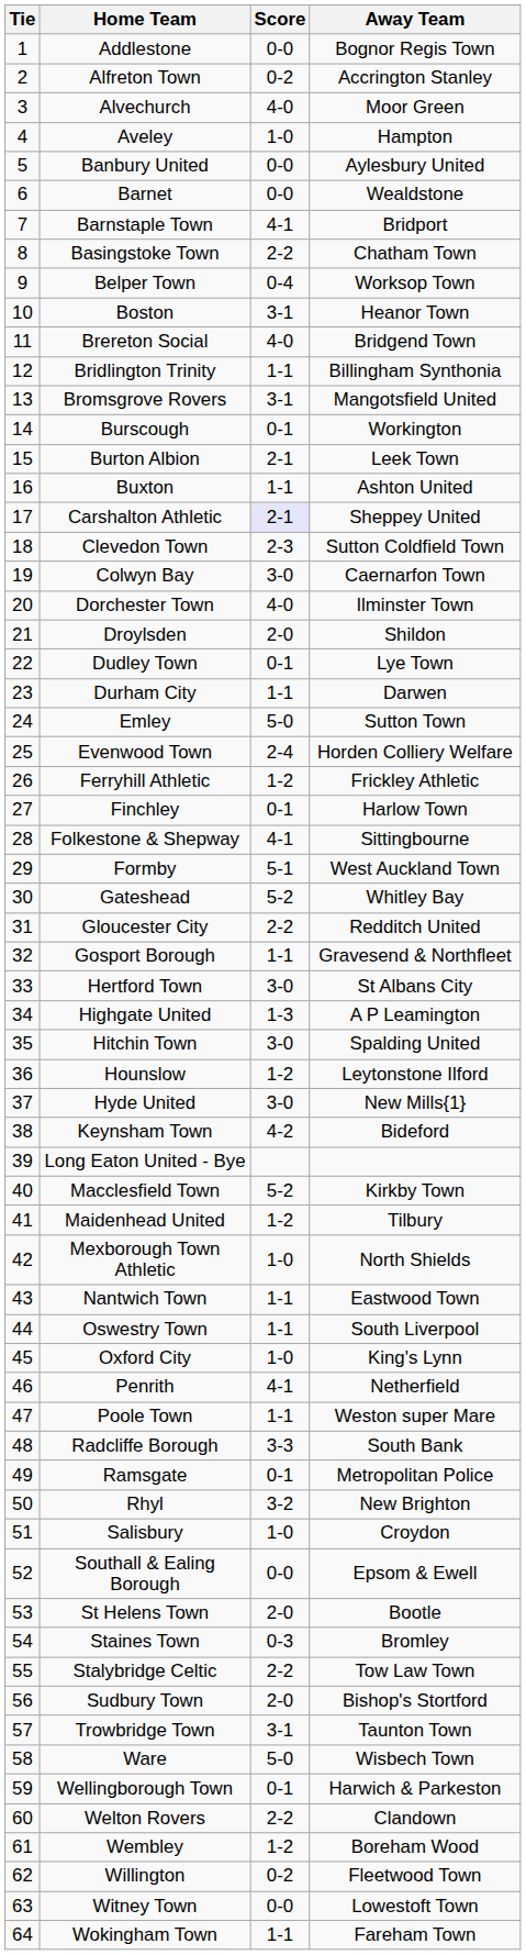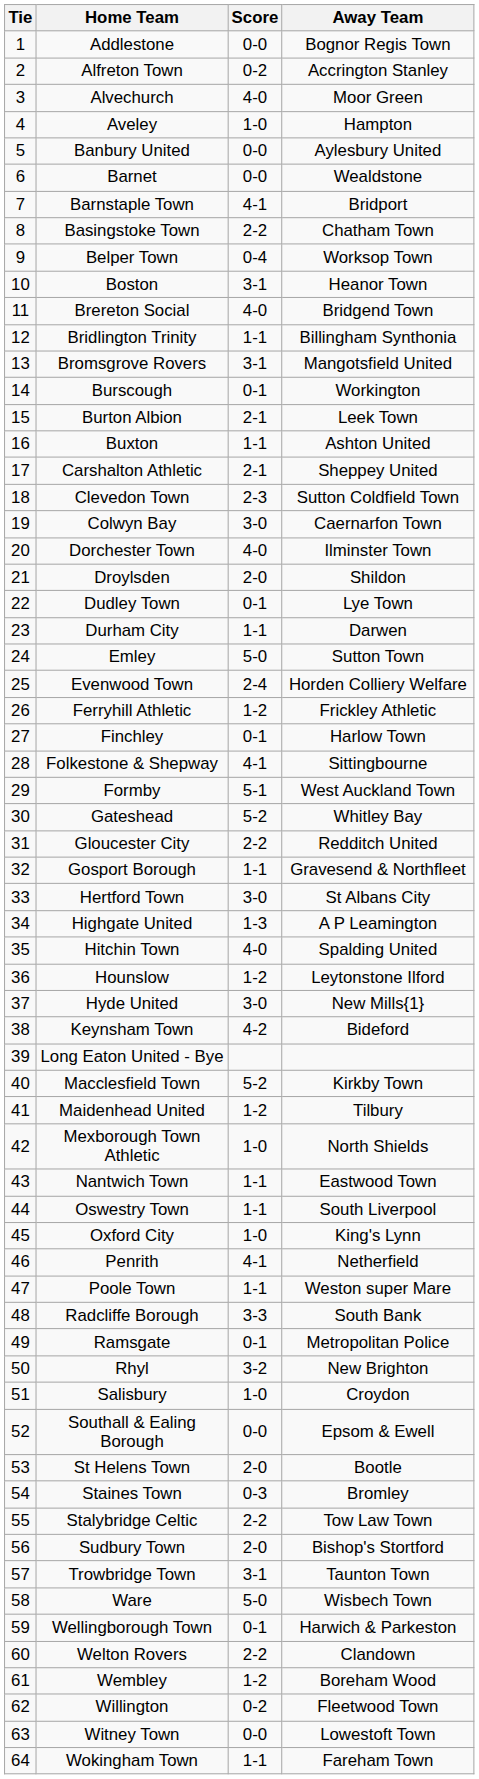 <table class="wikitable" style="text-align:center;">
 <tr>
 <th width=20>Tie</th>
 <th width=175>Home Team</th>
 <th width=20>Score</th>
 <th width=175>Away Team</th>
 </tr>
 <tr>
 <td>1</td>
 <td>Addlestone</td>
 <td>0-0</td>
 <td>Bognor Regis Town</td>
 </tr>
 <tr>
 <td>2</td>
 <td>Alfreton Town</td>
 <td>0-2</td>
 <td>Accrington Stanley</td>
 </tr>
 <tr>
 <td>3</td>
 <td>Alvechurch</td>
 <td>4-0</td>
 <td>Moor Green</td>
 </tr>
 <tr>
 <td>4</td>
 <td>Aveley</td>
 <td>1-0</td>
 <td>Hampton</td>
 </tr>
 <tr>
 <td>5</td>
 <td>Banbury United</td>
 <td>0-0</td>
 <td>Aylesbury United</td>
 </tr>
 <tr>
 <td>6</td>
 <td>Barnet</td>
 <td>0-0</td>
 <td>Wealdstone</td>
 </tr>
 <tr>
 <td>7</td>
 <td>Barnstaple Town</td>
 <td>4-1</td>
 <td>Bridport</td>
 </tr>
 <tr>
 <td>8</td>
 <td>Basingstoke Town</td>
 <td>2-2</td>
 <td>Chatham Town</td>
 </tr>
 <tr>
 <td>9</td>
 <td>Belper Town</td>
 <td>0-4</td>
 <td>Worksop Town</td>
 </tr>
 <tr>
 <td>10</td>
 <td>Boston</td>
 <td>3-1</td>
 <td>Heanor Town</td>
 </tr>
 <tr>
 <td>11</td>
 <td>Brereton Social</td>
 <td>4-0</td>
 <td>Bridgend Town</td>
 </tr>
 <tr>
 <td>12</td>
 <td>Bridlington Trinity</td>
 <td>1-1</td>
 <td>Billingham Synthonia</td>
 </tr>
 <tr>
 <td>13</td>
 <td>Bromsgrove Rovers</td>
 <td>3-1</td>
 <td>Mangotsfield United</td>
 </tr>
 <tr>
 <td>14</td>
 <td>Burscough</td>
 <td>0-1</td>
 <td>Workington</td>
 </tr>
 <tr>
 <td>15</td>
 <td>Burton Albion</td>
 <td>2-1</td>
 <td>Leek Town</td>
 </tr>
 <tr>
 <td>16</td>
 <td>Buxton</td>
 <td>1-1</td>
 <td>Ashton United</td>
 </tr>
 <tr>
 <td>17</td>
 <td>Carshalton Athletic</td>
-<td style="background: lavender;">2-1</td>
+<td>2-1</td>
 <td>Sheppey United</td>
 </tr>
 <tr>
 <td>18</td>
 <td>Clevedon Town</td>
 <td>2-3</td>
 <td>Sutton Coldfield Town</td>
 </tr>
 <tr>
 <td>19</td>
 <td>Colwyn Bay</td>
 <td>3-0</td>
 <td>Caernarfon Town</td>
 </tr>
 <tr>
 <td>20</td>
 <td>Dorchester Town</td>
 <td>4-0</td>
 <td>Ilminster Town</td>
 </tr>
 <tr>
 <td>21</td>
 <td>Droylsden</td>
 <td>2-0</td>
 <td>Shildon</td>
 </tr>
 <tr>
 <td>22</td>
 <td>Dudley Town</td>
 <td>0-1</td>
 <td>Lye Town</td>
 </tr>
 <tr>
 <td>23</td>
 <td>Durham City</td>
 <td>1-1</td>
 <td>Darwen</td>
 </tr>
 <tr>
 <td>24</td>
 <td>Emley</td>
 <td>5-0</td>
 <td>Sutton Town</td>
 </tr>
 <tr>
 <td>25</td>
 <td>Evenwood Town</td>
 <td>2-4</td>
 <td>Horden Colliery Welfare</td>
 </tr>
 <tr>
 <td>26</td>
 <td>Ferryhill Athletic</td>
 <td>1-2</td>
 <td>Frickley Athletic</td>
 </tr>
 <tr>
 <td>27</td>
 <td>Finchley</td>
 <td>0-1</td>
 <td>Harlow Town</td>
 </tr>
 <tr>
 <td>28</td>
 <td>Folkestone & Shepway</td>
 <td>4-1</td>
 <td>Sittingbourne</td>
 </tr>
 <tr>
 <td>29</td>
 <td>Formby</td>
 <td>5-1</td>
 <td>West Auckland Town</td>
 </tr>
 <tr>
 <td>30</td>
 <td>Gateshead</td>
 <td>5-2</td>
 <td>Whitley Bay</td>
 </tr>
 <tr>
 <td>31</td>
 <td>Gloucester City</td>
 <td>2-2</td>
 <td>Redditch United</td>
 </tr>
 <tr>
 <td>32</td>
 <td>Gosport Borough</td>
 <td>1-1</td>
 <td>Gravesend & Northfleet</td>
 </tr>
 <tr>
 <td>33</td>
 <td>Hertford Town</td>
 <td>3-0</td>
 <td>St Albans City</td>
 </tr>
 <tr>
 <td>34</td>
 <td>Highgate United</td>
 <td>1-3</td>
 <td>A P Leamington</td>
 </tr>
 <tr>
 <td>35</td>
 <td>Hitchin Town</td>
-<td>3-0</td>
+<td>4-0</td>
 <td>Spalding United</td>
 </tr>
 <tr>
 <td>36</td>
 <td>Hounslow</td>
 <td>1-2</td>
 <td>Leytonstone Ilford</td>
 </tr>
 <tr>
 <td>37</td>
 <td>Hyde United</td>
 <td>3-0</td>
 <td>New Mills{1}</td>
 </tr>
 <tr>
 <td>38</td>
 <td>Keynsham Town</td>
 <td>4-2</td>
 <td>Bideford</td>
 </tr>
 <tr>
 <td>39</td>
 <td>Long Eaton United - Bye</td>
 <td></td>
 <td></td>
 </tr>
 <tr>
 <td>40</td>
 <td>Macclesfield Town</td>
 <td>5-2</td>
 <td>Kirkby Town</td>
 </tr>
 <tr>
 <td>41</td>
 <td>Maidenhead United</td>
 <td>1-2</td>
 <td>Tilbury</td>
 </tr>
 <tr>
 <td>42</td>
 <td>Mexborough Town Athletic</td>
 <td>1-0</td>
 <td>North Shields</td>
 </tr>
 <tr>
 <td>43</td>
 <td>Nantwich Town</td>
 <td>1-1</td>
 <td>Eastwood Town</td>
 </tr>
 <tr>
 <td>44</td>
 <td>Oswestry Town</td>
 <td>1-1</td>
 <td>South Liverpool</td>
 </tr>
 <tr>
 <td>45</td>
 <td>Oxford City</td>
 <td>1-0</td>
 <td>King's Lynn</td>
 </tr>
 <tr>
 <td>46</td>
 <td>Penrith</td>
 <td>4-1</td>
 <td>Netherfield</td>
 </tr>
 <tr>
 <td>47</td>
 <td>Poole Town</td>
 <td>1-1</td>
 <td>Weston super Mare</td>
 </tr>
 <tr>
 <td>48</td>
 <td>Radcliffe Borough</td>
 <td>3-3</td>
 <td>South Bank</td>
 </tr>
 <tr>
 <td>49</td>
 <td>Ramsgate</td>
 <td>0-1</td>
 <td>Metropolitan Police</td>
 </tr>
 <tr>
 <td>50</td>
 <td>Rhyl</td>
 <td>3-2</td>
 <td>New Brighton</td>
 </tr>
 <tr>
 <td>51</td>
 <td>Salisbury</td>
 <td>1-0</td>
 <td>Croydon</td>
 </tr>
 <tr>
 <td>52</td>
 <td>Southall & Ealing Borough</td>
 <td>0-0</td>
 <td>Epsom & Ewell</td>
 </tr>
 <tr>
 <td>53</td>
 <td>St Helens Town</td>
 <td>2-0</td>
 <td>Bootle</td>
 </tr>
 <tr>
 <td>54</td>
 <td>Staines Town</td>
 <td>0-3</td>
 <td>Bromley</td>
 </tr>
 <tr>
 <td>55</td>
 <td>Stalybridge Celtic</td>
 <td>2-2</td>
 <td>Tow Law Town</td>
 </tr>
 <tr>
 <td>56</td>
 <td>Sudbury Town</td>
 <td>2-0</td>
 <td>Bishop's Stortford</td>
 </tr>
 <tr>
 <td>57</td>
 <td>Trowbridge Town</td>
 <td>3-1</td>
 <td>Taunton Town</td>
 </tr>
 <tr>
 <td>58</td>
 <td>Ware</td>
 <td>5-0</td>
 <td>Wisbech Town</td>
 </tr>
 <tr>
 <td>59</td>
 <td>Wellingborough Town</td>
 <td>0-1</td>
 <td>Harwich & Parkeston</td>
 </tr>
 <tr>
 <td>60</td>
 <td>Welton Rovers</td>
 <td>2-2</td>
 <td>Clandown</td>
 </tr>
 <tr>
 <td>61</td>
 <td>Wembley</td>
 <td>1-2</td>
 <td>Boreham Wood</td>
 </tr>
 <tr>
 <td>62</td>
 <td>Willington</td>
 <td>0-2</td>
 <td>Fleetwood Town</td>
 </tr>
 <tr>
 <td>63</td>
 <td>Witney Town</td>
 <td>0-0</td>
 <td>Lowestoft Town</td>
 </tr>
 <tr>
 <td>64</td>
 <td>Wokingham Town</td>
 <td>1-1</td>
 <td>Fareham Town</td>
 </tr>
 </table>
